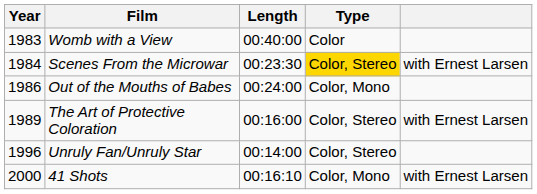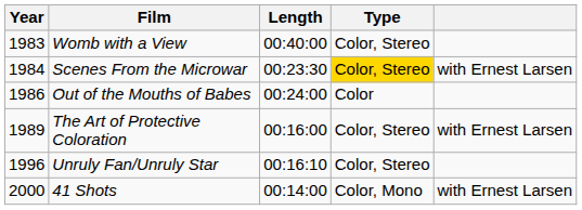 <table class="wikitable">
 <tr>
 <th scope="col">Year</th>
 <th scope="col" width="200px">Film</th>
 <th scope="col">Length</th>
 <th scope="col">Type</th>
 <th scope="col"></th>
 </tr>
 <tr>
 <td>1983</td>
 <td><em>Womb with a View</em></td>
 <td>00:40:00</td>
-<td>Color</td>
+<td>Color, Stereo</td>
 <td></td>
 </tr>
 <tr>
 <td>1984</td>
 <td><em>Scenes From the Microwar</em></td>
 <td>00:23:30</td>
 <td style="background: gold;">Color, Stereo</td>
 <td>with Ernest Larsen</td>
 </tr>
 <tr>
 <td>1986</td>
 <td><em>Out of the Mouths of Babes</em></td>
 <td>00:24:00</td>
-<td>Color, Mono</td>
+<td>Color</td>
 </tr>
 <tr>
 <td>1989</td>
 <td><em>The Art of Protective Coloration</em></td>
 <td>00:16:00</td>
 <td>Color, Stereo</td>
 <td>with Ernest Larsen</td>
 </tr>
 <tr>
 <td>1996</td>
 <td><em>Unruly Fan/Unruly Star</em></td>
-<td>00:14:00</td>
+<td>00:16:10</td>
 <td>Color, Stereo</td>
 <td></td>
 </tr>
 <tr>
 <td>2000</td>
 <td><em>41 Shots</em></td>
-<td>00:16:10</td>
+<td>00:14:00</td>
 <td>Color, Mono</td>
 <td>with Ernest Larsen</td>
 </tr>
 </table>
